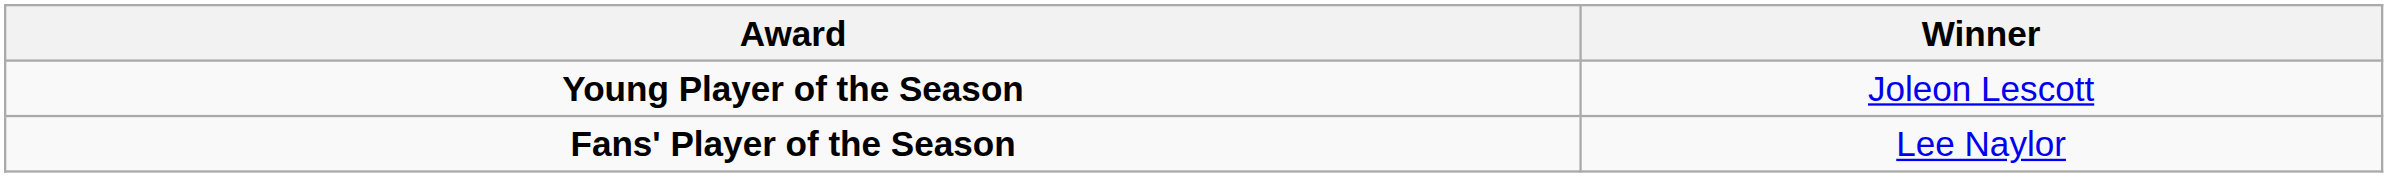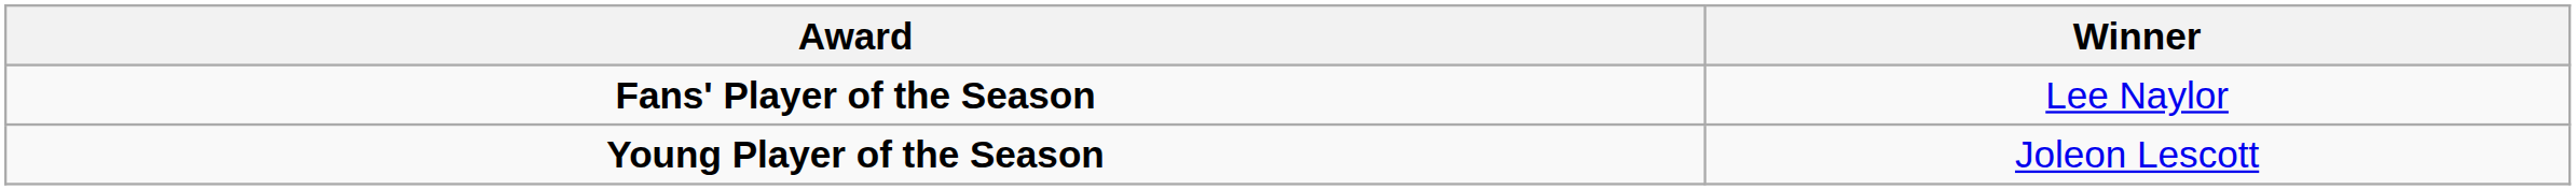 <table class="wikitable" style="text-align:center; font-size:95%;width:65%; text-align:left">
 <tr>
 <th><strong>Award</strong></th>
 <th><strong>Winner</strong></th>
 </tr>
 <tr --->
+<td align="center"><strong>Fans' Player of the Season</strong></td>
+<td align="center"><a href='#'>Lee Naylor</a></td>
+</tr>
+<tr --->
 <td align="center"><strong>Young Player of the Season</strong></td>
 <td align="center"><a href='#'>Joleon Lescott</a></td>
 </tr>
-<tr --->
-<td align="center"><strong>Fans' Player of the Season</strong></td>
-<td align="center"><a href='#'>Lee Naylor</a></td>
-</tr>
 </table>
